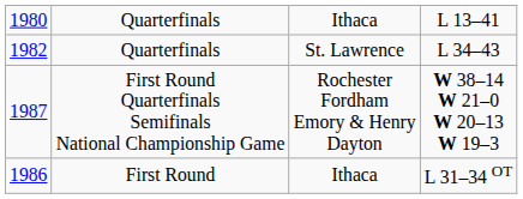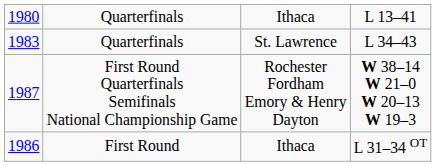 <table class="wikitable">
 <tr align="center">
 <td><a href='#'>1980</a></td>
 <td>Quarterfinals</td>
 <td>Ithaca</td>
 <td>L 13–41</td>
 </tr>
 <tr align="center">
-<td><a href='#'>1982</a></td>
+<td><a href='#'>1983</a></td>
 <td>Quarterfinals</td>
 <td>St. Lawrence</td>
 <td>L 34–43</td>
 </tr>
 <tr align="center">
 <td><a href='#'>1987</a></td>
 <td>First Round<br>Quarterfinals<br>Semifinals<br>National Championship Game</td>
 <td>Rochester<br>Fordham<br>Emory & Henry<br>Dayton</td>
 <td><strong>W</strong> 38–14<br><strong>W</strong> 21–0<br><strong>W</strong> 20–13<br><strong>W</strong> 19–3</td>
 </tr>
 <tr align="center">
 <td><a href='#'>1986</a></td>
 <td>First Round</td>
 <td>Ithaca</td>
 <td>L 31–34 <sup>OT</sup></td>
 </tr>
 </table>
